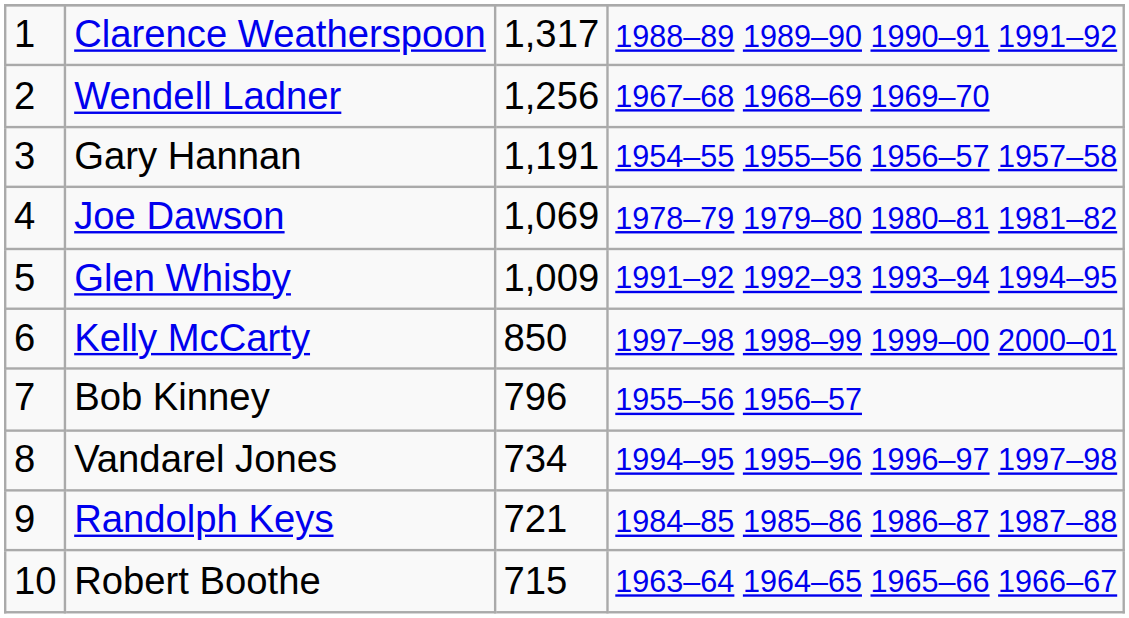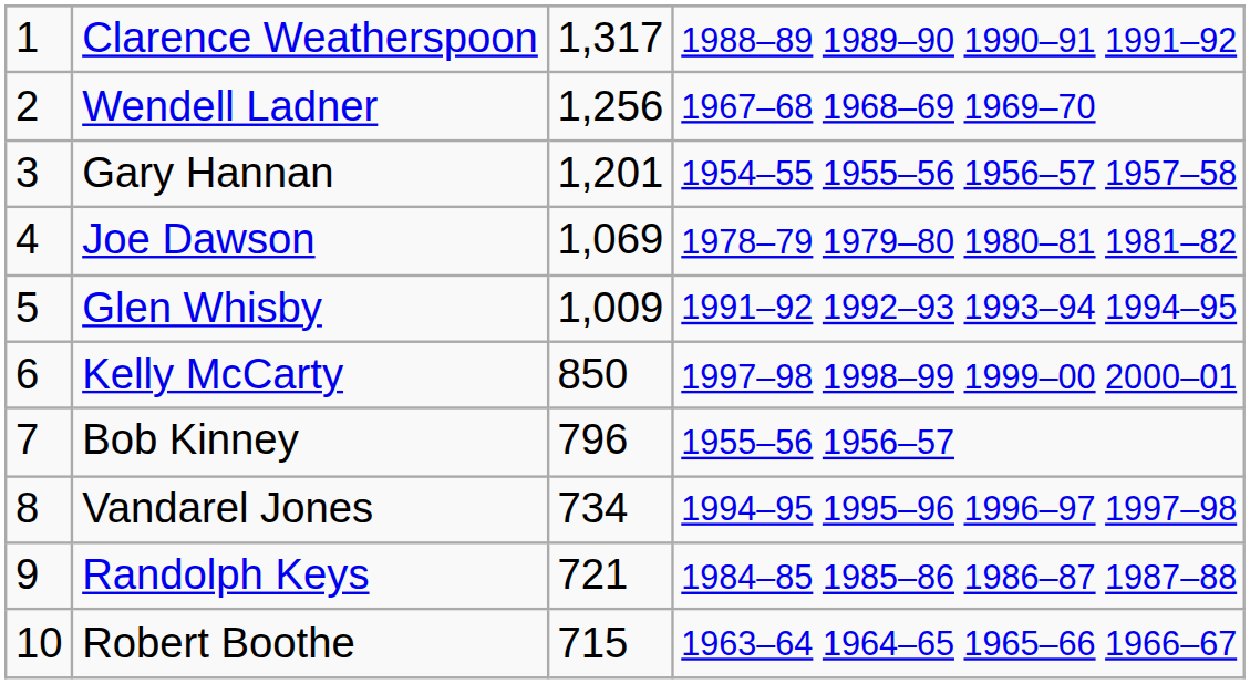 <table class="wikitable">
 <tr>
 </tr>
 <tr>
 <td>1</td>
 <td><a href='#'>Clarence Weatherspoon</a></td>
 <td>1,317</td>
 <td style="font-size:80%;"><a href='#'>1988–89</a> <a href='#'>1989–90</a> <a href='#'>1990–91</a> <a href='#'>1991–92</a></td>
 </tr>
 <tr>
 <td>2</td>
 <td><a href='#'>Wendell Ladner</a></td>
 <td>1,256</td>
 <td style="font-size:80%;"><a href='#'>1967–68</a> <a href='#'>1968–69</a> <a href='#'>1969–70</a></td>
 </tr>
 <tr>
 <td>3</td>
 <td>Gary Hannan</td>
-<td>1,191</td>
+<td>1,201</td>
 <td style="font-size:80%;"><a href='#'>1954–55</a> <a href='#'>1955–56</a> <a href='#'>1956–57</a> <a href='#'>1957–58</a></td>
 </tr>
 <tr>
 <td>4</td>
 <td><a href='#'>Joe Dawson</a></td>
 <td>1,069</td>
 <td style="font-size:80%;"><a href='#'>1978–79</a> <a href='#'>1979–80</a> <a href='#'>1980–81</a> <a href='#'>1981–82</a></td>
 </tr>
 <tr>
 <td>5</td>
 <td><a href='#'>Glen Whisby</a></td>
 <td>1,009</td>
 <td style="font-size:80%;"><a href='#'>1991–92</a> <a href='#'>1992–93</a> <a href='#'>1993–94</a> <a href='#'>1994–95</a></td>
 </tr>
 <tr>
 <td>6</td>
 <td><a href='#'>Kelly McCarty</a></td>
 <td>850</td>
 <td style="font-size:80%;"><a href='#'>1997–98</a> <a href='#'>1998–99</a> <a href='#'>1999–00</a> <a href='#'>2000–01</a></td>
 </tr>
 <tr>
 <td>7</td>
 <td>Bob Kinney</td>
 <td>796</td>
 <td style="font-size:80%;"><a href='#'>1955–56</a> <a href='#'>1956–57</a></td>
 </tr>
 <tr>
 <td>8</td>
 <td>Vandarel Jones</td>
 <td>734</td>
 <td style="font-size:80%;"><a href='#'>1994–95</a> <a href='#'>1995–96</a> <a href='#'>1996–97</a> <a href='#'>1997–98</a></td>
 </tr>
 <tr>
 <td>9</td>
 <td><a href='#'>Randolph Keys</a></td>
 <td>721</td>
 <td style="font-size:80%;"><a href='#'>1984–85</a> <a href='#'>1985–86</a> <a href='#'>1986–87</a> <a href='#'>1987–88</a></td>
 </tr>
 <tr>
 <td>10</td>
 <td>Robert Boothe</td>
 <td>715</td>
 <td style="font-size:80%;"><a href='#'>1963–64</a> <a href='#'>1964–65</a> <a href='#'>1965–66</a> <a href='#'>1966–67</a></td>
 </tr>
 </table>
